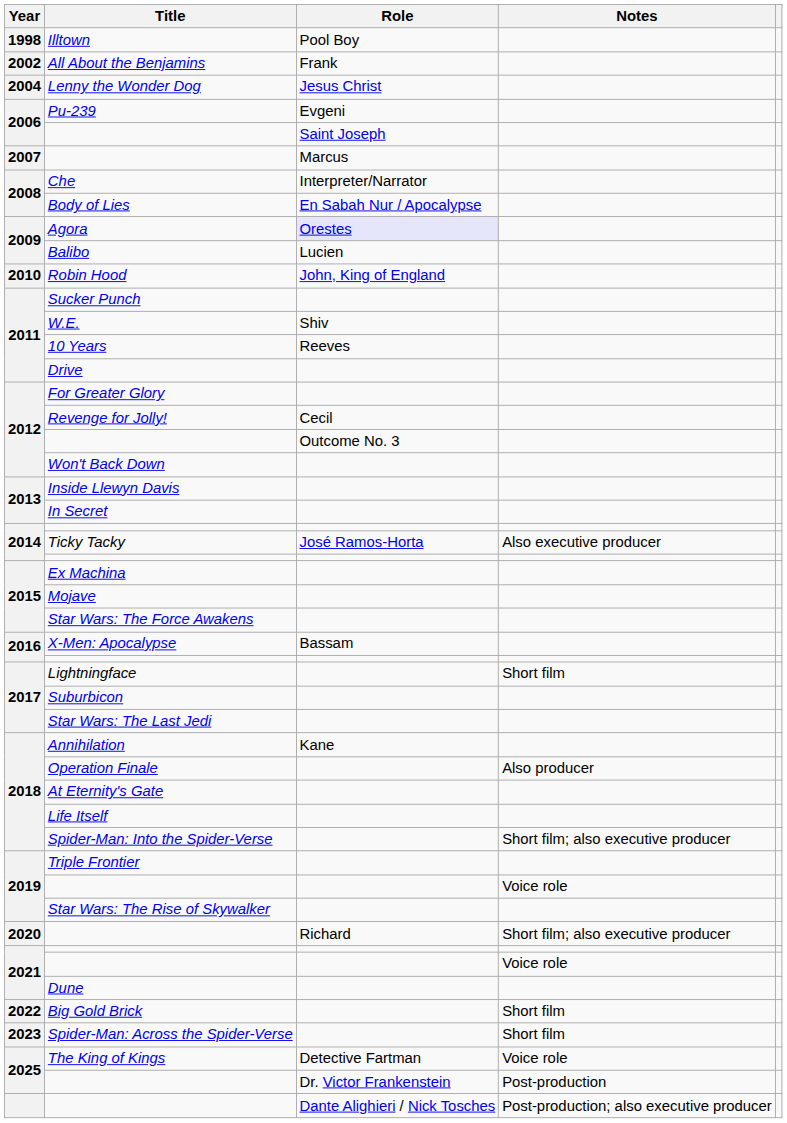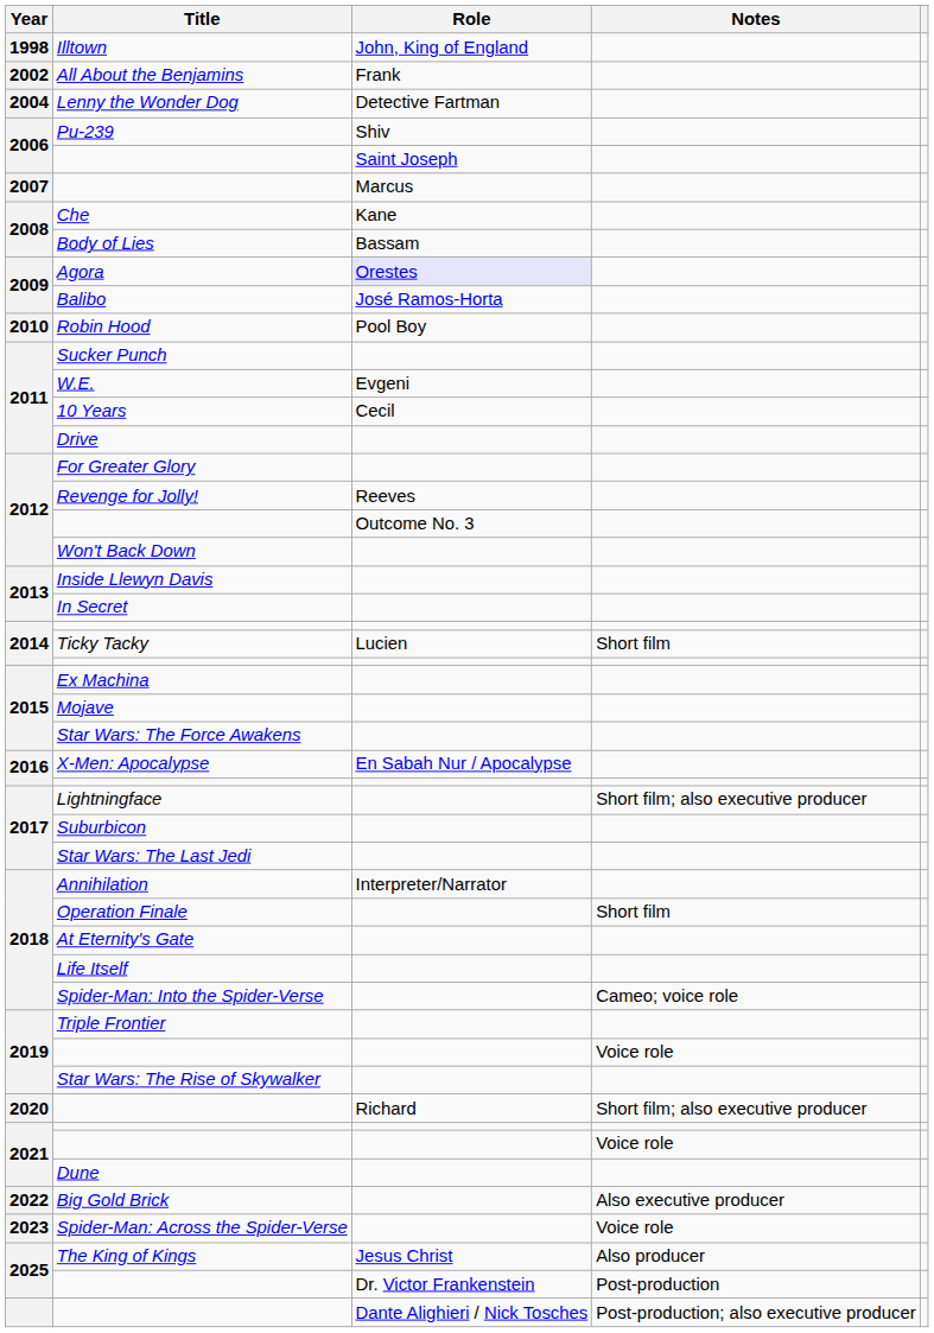 <table class="wikitable sortable plainrowheaders">
 <tr>
 <th scope="col">Year</th>
 <th scope="col">Title</th>
 <th scope="col" class="unsortable">Role</th>
 <th scope="col" class="unsortable">Notes</th>
 <th scope="col" class="unsortable"></th>
 </tr>
 <tr>
 <th scope="row">1998</th>
 <td><em><a href='#'>Illtown</a></em></td>
-<td>Pool Boy</td>
+<td><a href='#'>John, King of England</a></td>
 <td></td>
 <td style="text-align:center;"></td>
 </tr>
 <tr>
 <th scope="row">2002</th>
 <td><em><a href='#'>All About the Benjamins</a></em></td>
 <td>Frank</td>
 <td></td>
 <td style="text-align:center;"></td>
 </tr>
 <tr>
 <th scope="row">2004</th>
 <td><em><a href='#'>Lenny the Wonder Dog</a></em></td>
-<td><a href='#'>Jesus Christ</a></td>
+<td>Detective Fartman</td>
 <td></td>
 <td style="text-align:center;"></td>
 </tr>
 <tr>
 <th scope="row" rowspan="2">2006</th>
 <td><em><a href='#'>Pu-239</a></em></td>
-<td>Evgeni</td>
+<td>Shiv</td>
 <td></td>
 <td style="text-align:center;"></td>
 </tr>
 <tr>
 <td><em></em></td>
 <td><a href='#'>Saint Joseph</a></td>
 <td></td>
 <td style="text-align:center;"></td>
 </tr>
 <tr>
 <th scope="row">2007</th>
 <td><em></em></td>
 <td>Marcus</td>
 <td></td>
 <td style="text-align:center;"></td>
 </tr>
 <tr>
 <th scope="row" rowspan="2">2008</th>
 <td><em><a href='#'>Che</a></em></td>
-<td>Interpreter/Narrator</td>
+<td>Kane</td>
 <td></td>
 <td style="text-align:center;"></td>
 </tr>
 <tr>
 <td><em><a href='#'>Body of Lies</a></em></td>
-<td><a href='#'>En Sabah Nur / Apocalypse</a></td>
+<td>Bassam</td>
 <td></td>
 <td style="text-align:center;"></td>
 </tr>
 <tr>
 <th scope="row" rowspan="2">2009</th>
 <td><em><a href='#'>Agora</a></em></td>
 <td style="background: lavender;"><a href='#'>Orestes</a></td>
 <td></td>
 <td style="text-align:center;"><br></td>
 </tr>
 <tr>
 <td><em><a href='#'>Balibo</a></em></td>
-<td>Lucien</td>
+<td><a href='#'>José Ramos-Horta</a></td>
 <td></td>
 <td style="text-align:center;"></td>
 </tr>
 <tr>
 <th scope="row">2010</th>
 <td><em><a href='#'>Robin Hood</a></em></td>
-<td><a href='#'>John, King of England</a></td>
+<td>Pool Boy</td>
 <td></td>
 <td style="text-align:center;"></td>
 </tr>
 <tr>
 <th scope="row" rowspan="4">2011</th>
 <td><em><a href='#'>Sucker Punch</a></em></td>
 <td></td>
 <td></td>
 <td style="text-align:center;"></td>
 </tr>
 <tr>
 <td><em><a href='#'>W.E.</a></em></td>
-<td>Shiv</td>
+<td>Evgeni</td>
 <td></td>
 <td style="text-align:center;"></td>
 </tr>
 <tr>
 <td><em><a href='#'>10 Years</a></em></td>
-<td>Reeves</td>
+<td>Cecil</td>
 <td></td>
 <td style="text-align:center;"></td>
 </tr>
 <tr>
 <td><em><a href='#'>Drive</a></em></td>
 <td></td>
 <td></td>
 <td style="text-align:center;"></td>
 </tr>
 <tr>
 <th scope="row" rowspan="4">2012</th>
 <td><em><a href='#'>For Greater Glory</a></em></td>
 <td></td>
 <td></td>
 <td style="text-align:center;"></td>
 </tr>
 <tr>
 <td><em><a href='#'>Revenge for Jolly!</a></em></td>
-<td>Cecil</td>
+<td>Reeves</td>
 <td></td>
 <td style="text-align:center;"></td>
 </tr>
 <tr>
 <td><em></em></td>
 <td>Outcome No. 3</td>
 <td></td>
 <td style="text-align:center;"></td>
 </tr>
 <tr>
 <td><em><a href='#'>Won't Back Down</a></em></td>
 <td></td>
 <td></td>
 <td style="text-align:center;"></td>
 </tr>
 <tr>
 <th scope="row" rowspan="2">2013</th>
 <td><em><a href='#'>Inside Llewyn Davis</a></em></td>
 <td></td>
 <td></td>
 <td style="text-align:center;"></td>
 </tr>
 <tr>
 <td><em><a href='#'>In Secret</a></em></td>
 <td></td>
 <td></td>
 <td style="text-align:center;"></td>
 </tr>
 <tr>
 <th scope="row" rowspan="3">2014</th>
 <td><em></em></td>
 <td></td>
 <td></td>
 <td style="text-align:center;"></td>
 </tr>
 <tr>
 <td><em>Ticky Tacky</em></td>
-<td><a href='#'>José Ramos-Horta</a></td>
-<td>Also executive producer</td>
+<td>Lucien</td>
+<td>Short film</td>
 <td style="text-align:center;"></td>
 </tr>
 <tr>
 <td><em></em></td>
 <td></td>
 <td></td>
 <td style="text-align:center;"></td>
 </tr>
 <tr>
 <th scope="row" rowspan="3">2015</th>
 <td><em><a href='#'>Ex Machina</a></em></td>
 <td></td>
 <td></td>
 <td style="text-align:center;"></td>
 </tr>
 <tr>
 <td><em><a href='#'>Mojave</a></em></td>
 <td></td>
 <td></td>
 <td style="text-align:center;"></td>
 </tr>
 <tr>
 <td><em><a href='#'>Star Wars: The Force Awakens</a></em></td>
 <td></td>
 <td></td>
 <td style="text-align:center;"></td>
 </tr>
 <tr>
 <th scope="row" rowspan="2">2016</th>
 <td><em><a href='#'>X-Men: Apocalypse</a></em></td>
-<td>Bassam</td>
+<td><a href='#'>En Sabah Nur / Apocalypse</a></td>
 <td></td>
 <td style="text-align:center;"></td>
 </tr>
 <tr>
 <td><em></em></td>
 <td></td>
 <td></td>
 <td style="text-align:center;"></td>
 </tr>
 <tr>
 <th scope="row" rowspan="3">2017</th>
 <td><em>Lightningface</em></td>
 <td></td>
-<td>Short film</td>
+<td>Short film; also executive producer</td>
 <td style="text-align:center;"></td>
 </tr>
 <tr>
 <td><em><a href='#'>Suburbicon</a></em></td>
 <td></td>
 <td></td>
 <td style="text-align:center;"></td>
 </tr>
 <tr>
 <td><em><a href='#'>Star Wars: The Last Jedi</a></em></td>
 <td></td>
 <td></td>
 <td style="text-align:center;"></td>
 </tr>
 <tr>
 <th scope="row" rowspan="5">2018</th>
 <td><em><a href='#'>Annihilation</a></em></td>
-<td>Kane</td>
+<td>Interpreter/Narrator</td>
 <td></td>
 <td style="text-align:center;"></td>
 </tr>
 <tr>
 <td><em><a href='#'>Operation Finale</a></em></td>
 <td></td>
-<td>Also producer</td>
+<td>Short film</td>
 <td style="text-align:center;"></td>
 </tr>
 <tr>
 <td><em><a href='#'>At Eternity's Gate</a></em></td>
 <td></td>
 <td></td>
 <td style="text-align:center;"></td>
 </tr>
 <tr>
 <td><em><a href='#'>Life Itself</a></em></td>
 <td></td>
 <td></td>
 <td style="text-align:center;"></td>
 </tr>
 <tr>
 <td><em><a href='#'>Spider-Man: Into the Spider-Verse</a></em></td>
 <td></td>
-<td>Short film; also executive producer</td>
+<td>Cameo; voice role</td>
 <td style="text-align:center;"><br></td>
 </tr>
 <tr>
 <th scope="row" rowspan="3">2019</th>
 <td><em><a href='#'>Triple Frontier</a></em></td>
 <td></td>
 <td></td>
 <td style="text-align:center;"></td>
 </tr>
 <tr>
 <td><em></em></td>
 <td></td>
 <td>Voice role</td>
 <td style="text-align:center;"></td>
 </tr>
 <tr>
 <td><em><a href='#'>Star Wars: The Rise of Skywalker</a></em></td>
 <td></td>
 <td></td>
 <td style="text-align:center;"></td>
 </tr>
 <tr>
 <th scope="row">2020</th>
 <td><em></em></td>
 <td>Richard</td>
 <td>Short film; also executive producer</td>
 <td style="text-align:center;"></td>
 </tr>
 <tr>
 <th scope="row" rowspan="3">2021</th>
 <td><em></em></td>
 <td></td>
 <td></td>
 <td style="text-align:center;"></td>
 </tr>
 <tr>
 <td><em></em></td>
 <td></td>
 <td>Voice role</td>
 <td style="text-align:center;"></td>
 </tr>
 <tr>
 <td><em><a href='#'>Dune</a></em></td>
 <td></td>
 <td></td>
 <td style="text-align:center;"></td>
 </tr>
 <tr>
 <th scope="row">2022</th>
 <td><em><a href='#'>Big Gold Brick</a></em></td>
 <td></td>
-<td>Short film</td>
+<td>Also executive producer</td>
 <td style="text-align:center;"></td>
 </tr>
 <tr>
 <th scope="row">2023</th>
 <td><em><a href='#'>Spider-Man: Across the Spider-Verse</a></em></td>
 <td></td>
-<td>Short film</td>
+<td>Voice role</td>
 <td style="text-align:center;"></td>
 </tr>
 <tr>
 <th scope="row" rowspan="2">2025</th>
 <td><a href='#'><em>The King of Kings</em></a></td>
-<td>Detective Fartman</td>
-<td>Voice role</td>
+<td><a href='#'>Jesus Christ</a></td>
+<td>Also producer</td>
 <td style="text-align:center;"></td>
 </tr>
 <tr>
 <td></td>
 <td>Dr. <a href='#'>Victor Frankenstein</a></td>
 <td>Post-production</td>
 <td style="text-align:center;"></td>
 </tr>
 <tr>
 <th scope="row"></th>
 <td></td>
 <td><a href='#'>Dante Alighieri</a> / <a href='#'>Nick Tosches</a></td>
 <td>Post-production; also executive producer</td>
 <td style="text-align:center;"></td>
 </tr>
 </table>
